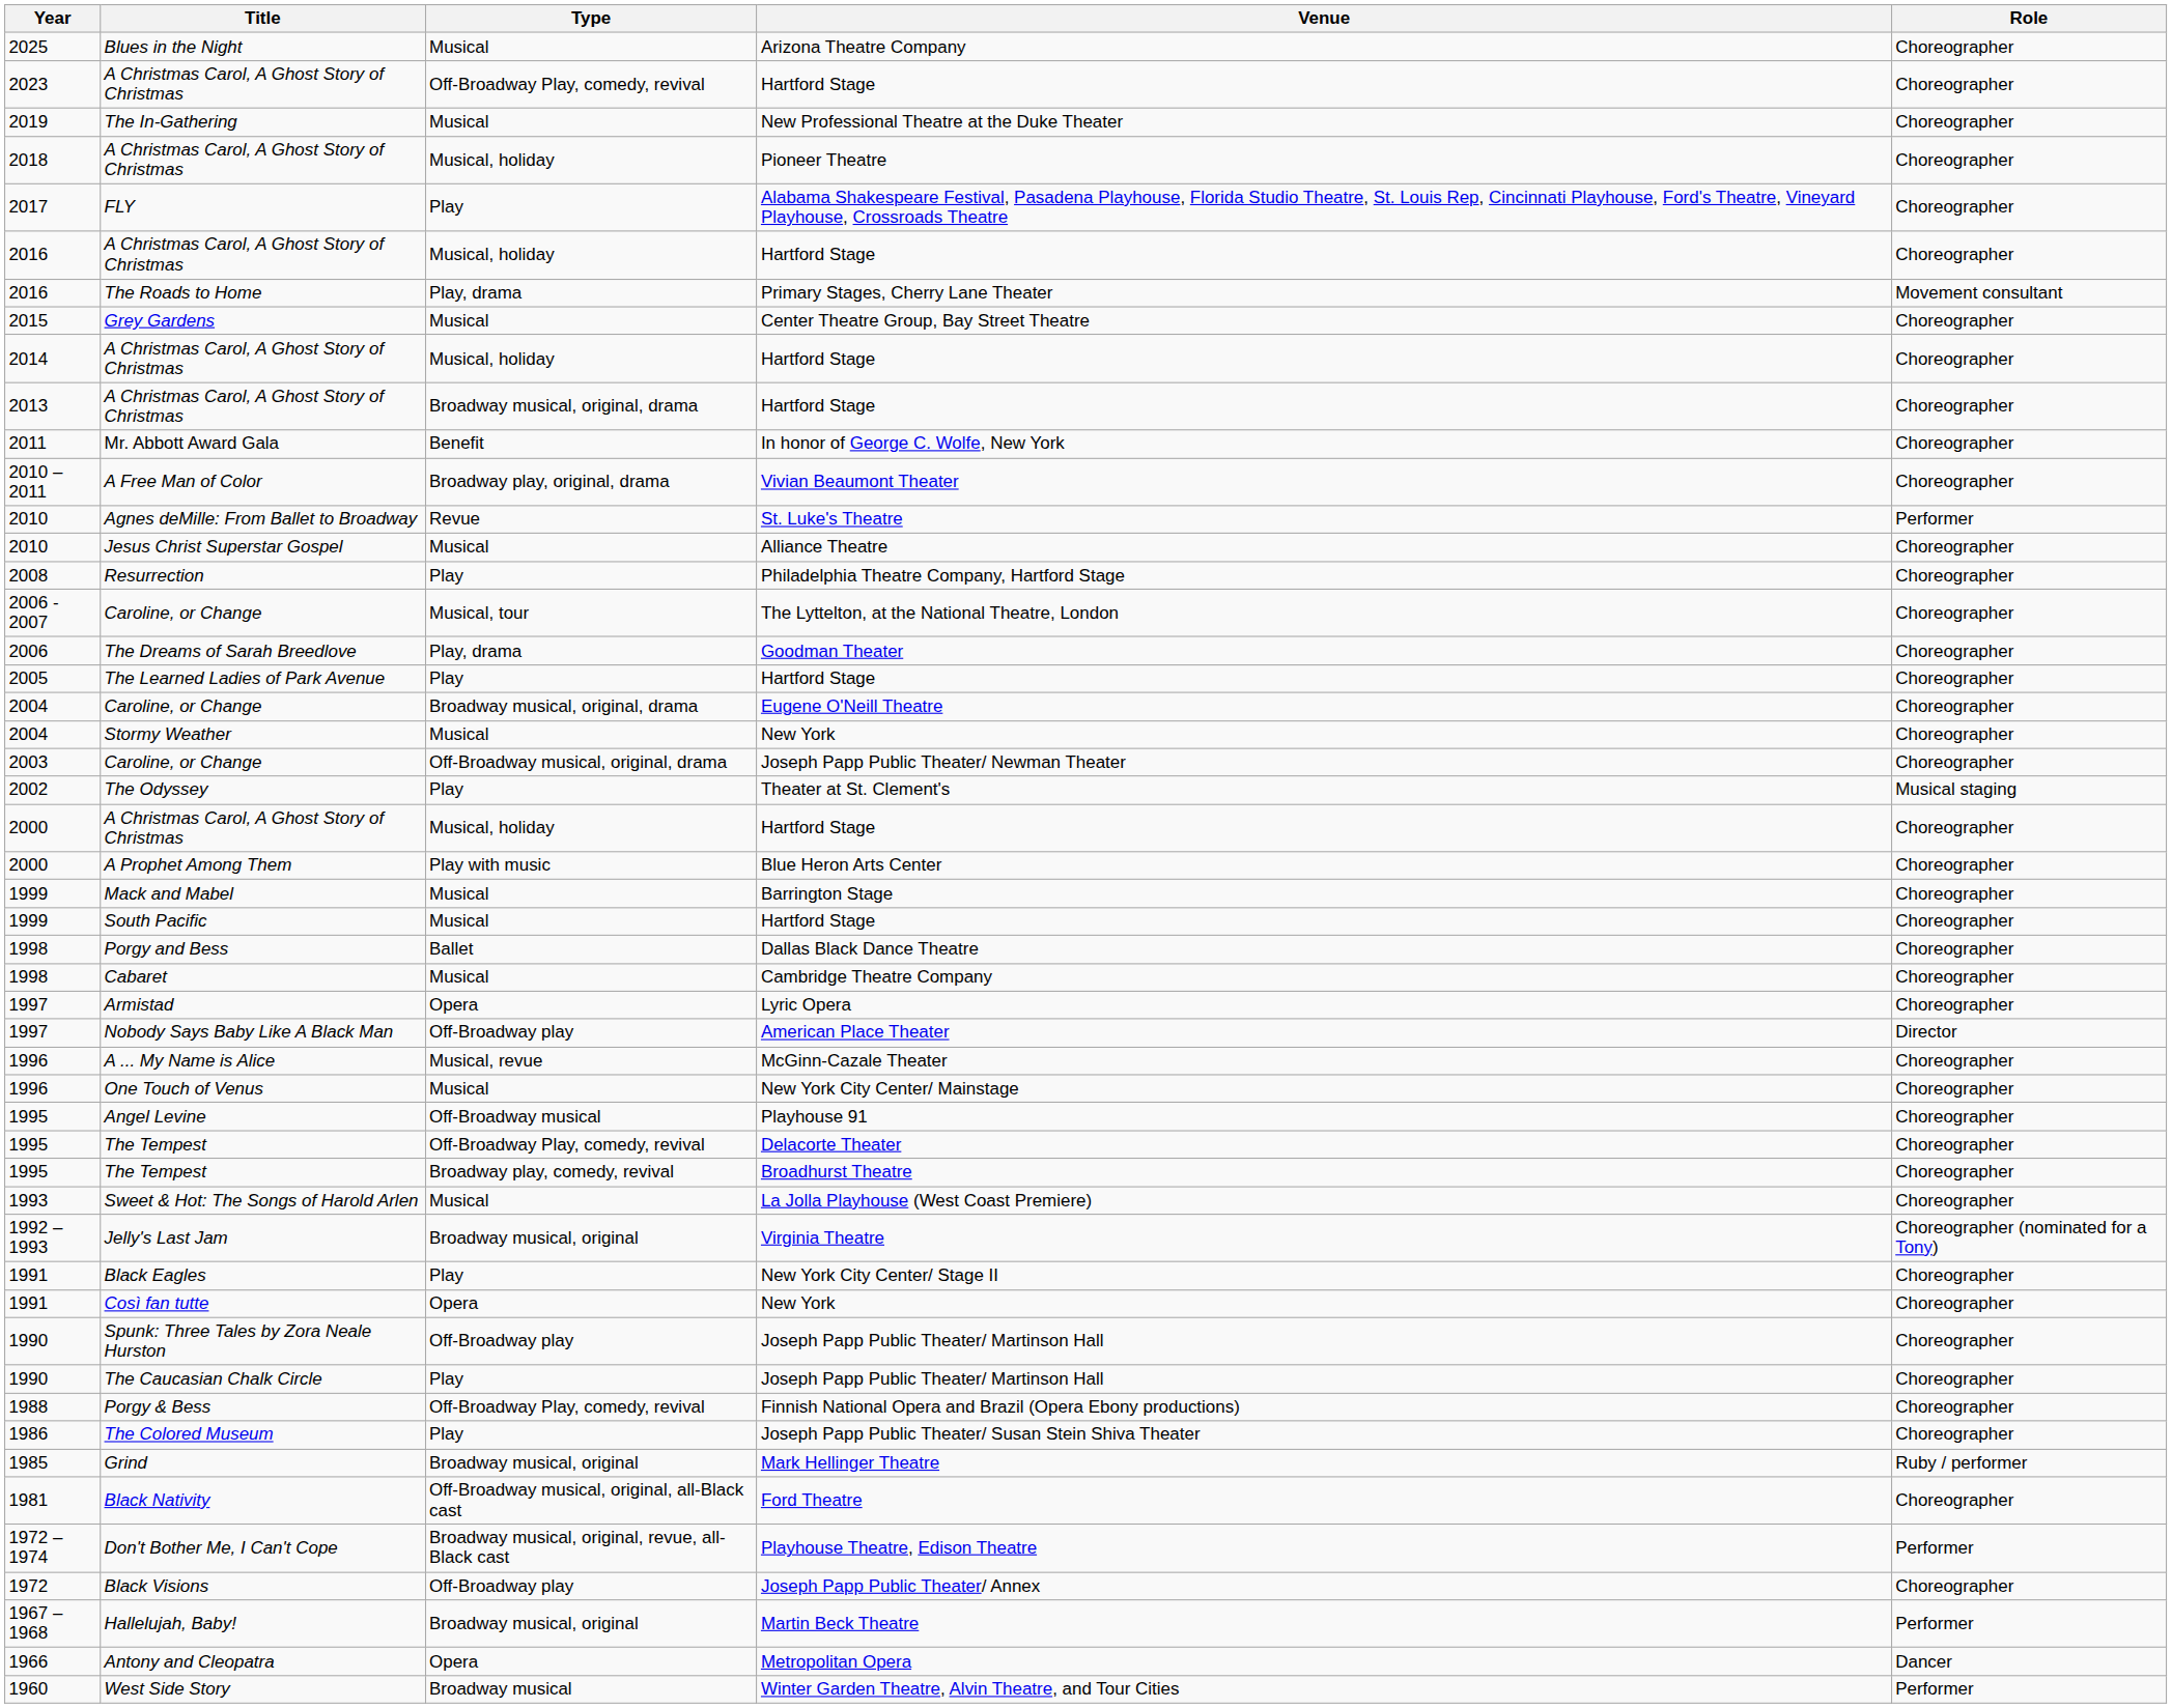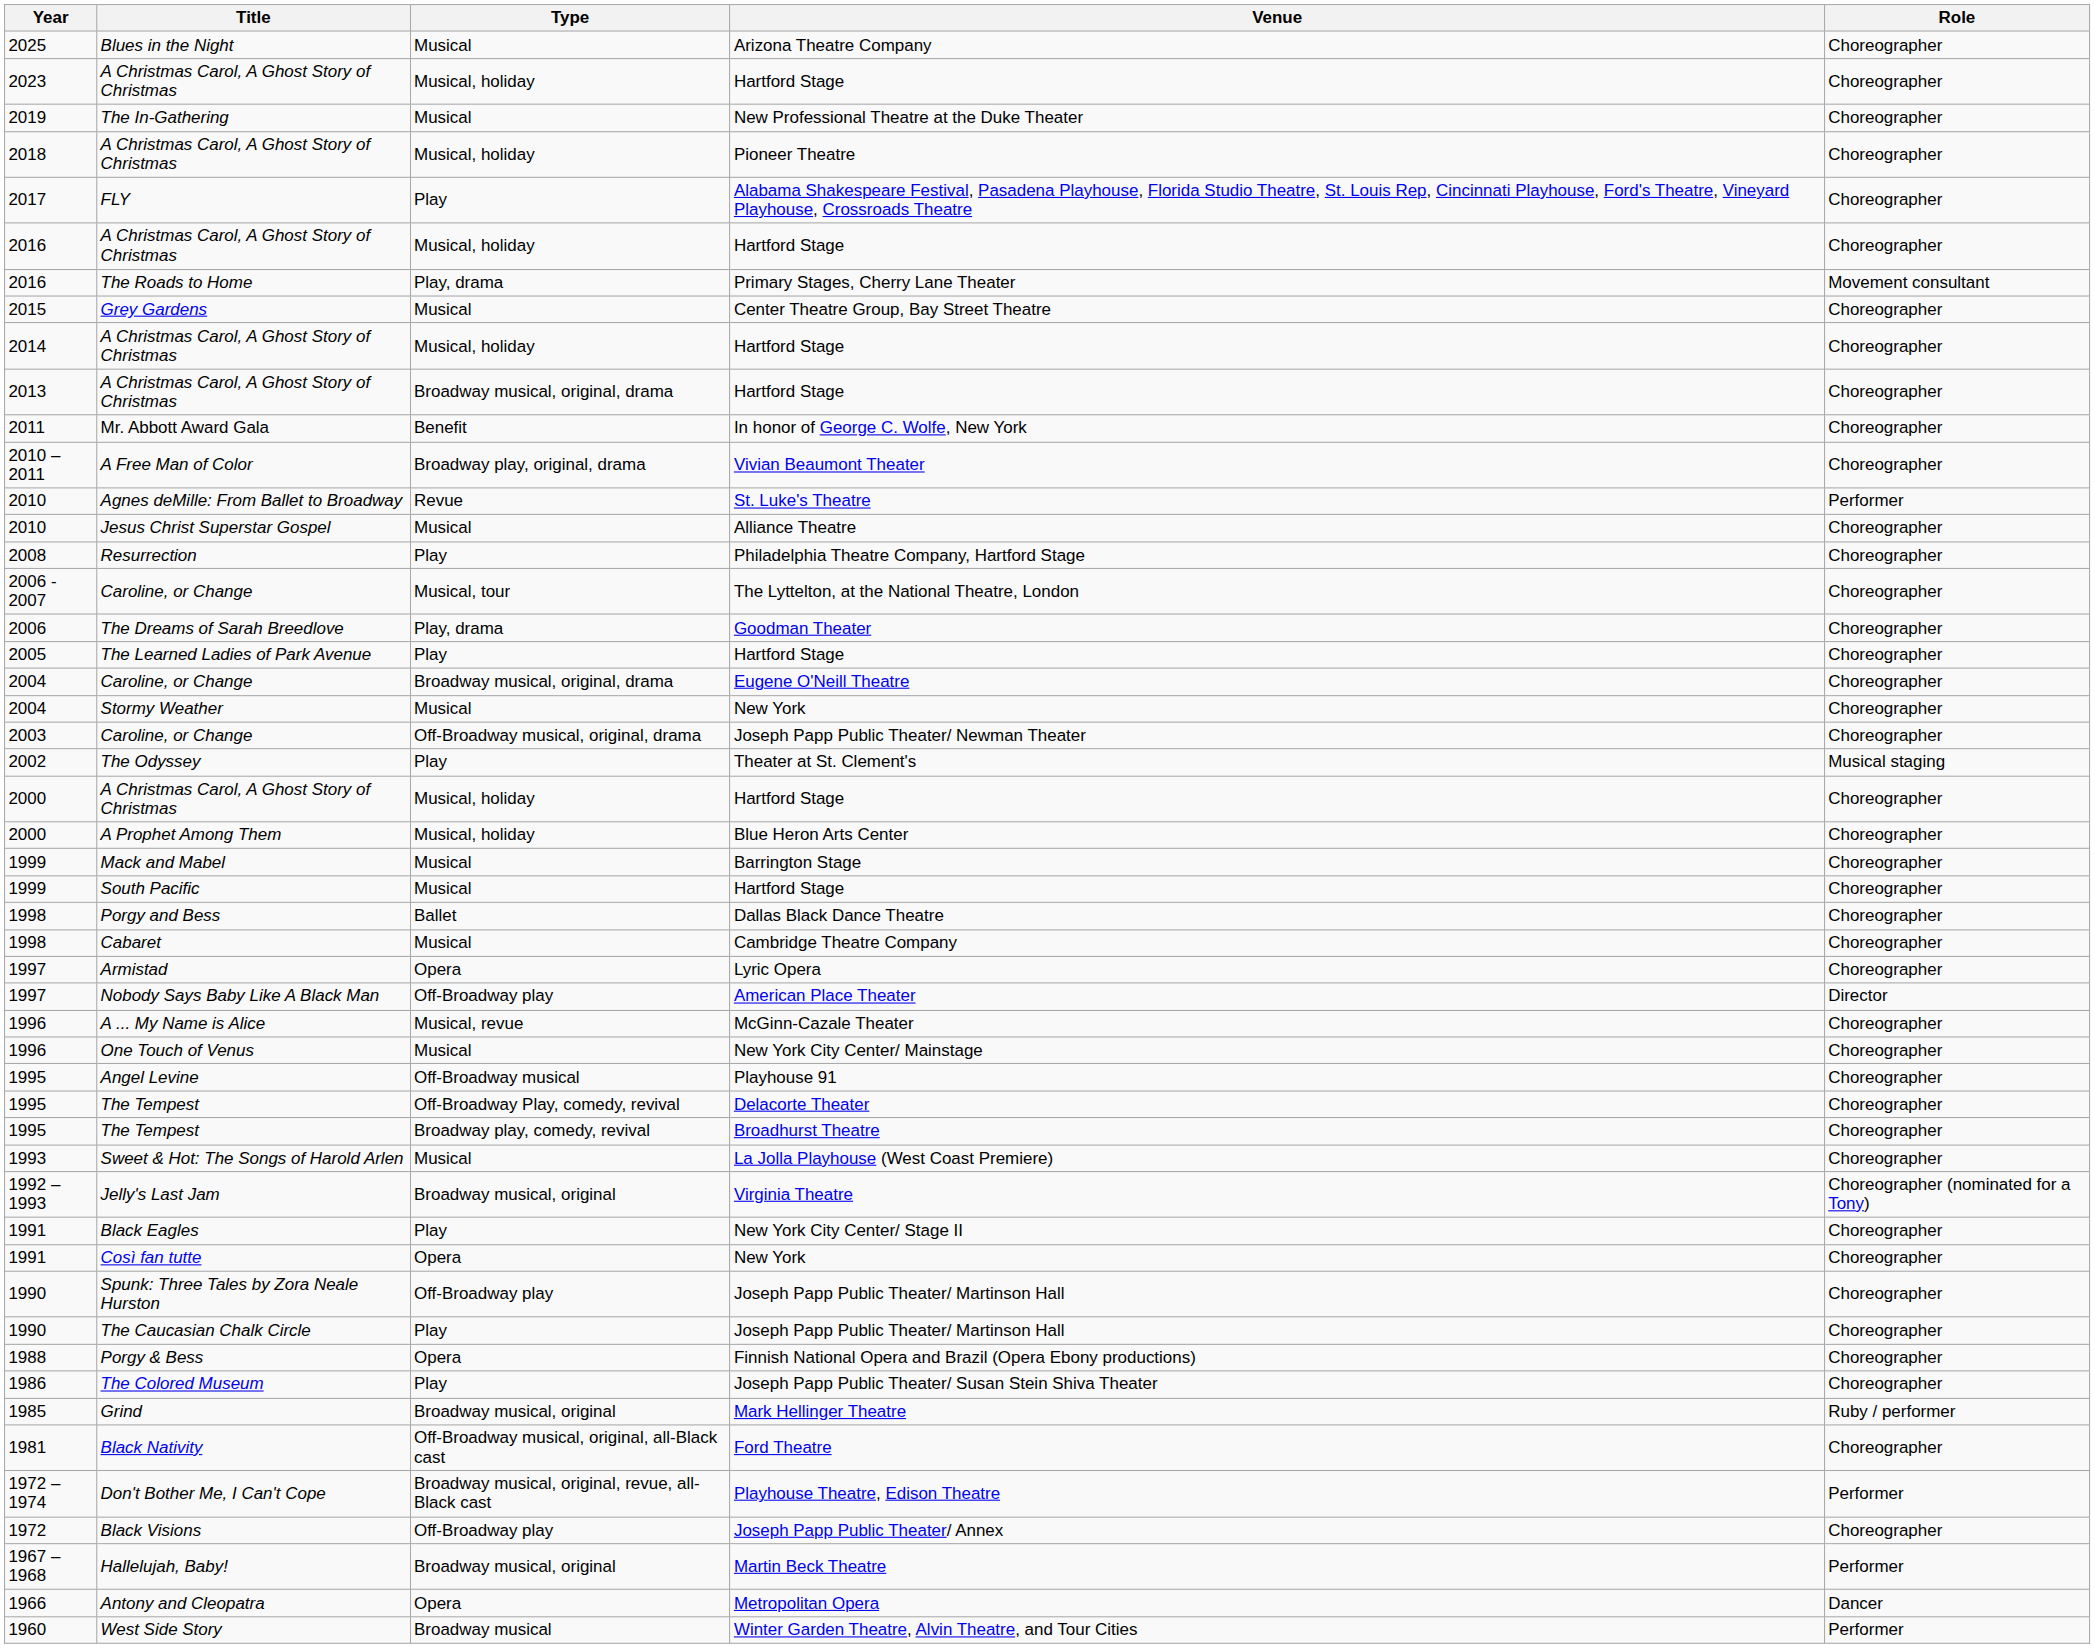 <table class="wikitable sortable">
 <tr>
 <th>Year</th>
 <th>Title</th>
 <th>Type</th>
 <th>Venue</th>
 <th>Role</th>
 </tr>
 <tr>
 <td>2025</td>
 <td><em>Blues in the Night</em></td>
 <td>Musical</td>
 <td>Arizona Theatre Company</td>
 <td>Choreographer</td>
 </tr>
 <tr>
 <td>2023</td>
 <td><em>A Christmas Carol, A Ghost Story of Christmas</em></td>
-<td>Off-Broadway Play, comedy, revival</td>
+<td>Musical, holiday</td>
 <td>Hartford Stage</td>
 <td>Choreographer</td>
 </tr>
 <tr>
 <td>2019</td>
 <td><em>The In-Gathering</em></td>
 <td>Musical</td>
 <td>New Professional Theatre at the Duke Theater</td>
 <td>Choreographer</td>
 </tr>
 <tr>
 <td>2018</td>
 <td><em>A Christmas Carol, A Ghost Story of Christmas</em></td>
 <td>Musical, holiday</td>
 <td>Pioneer Theatre</td>
 <td>Choreographer</td>
 </tr>
 <tr>
 <td>2017</td>
 <td><em>FLY</em></td>
 <td>Play</td>
 <td><a href='#'>Alabama Shakespeare Festival</a>, <a href='#'>Pasadena Playhouse</a>, <a href='#'>Florida Studio Theatre</a>, <a href='#'>St. Louis Rep</a>, <a href='#'>Cincinnati Playhouse</a>, <a href='#'>Ford's Theatre</a>, <a href='#'>Vineyard Playhouse</a>, <a href='#'>Crossroads Theatre</a></td>
 <td>Choreographer</td>
 </tr>
 <tr>
 <td>2016</td>
 <td><em>A Christmas Carol, A Ghost Story of Christmas</em></td>
 <td>Musical, holiday</td>
 <td>Hartford Stage</td>
 <td>Choreographer</td>
 </tr>
 <tr>
 <td>2016</td>
 <td><em>The Roads to Home</em></td>
 <td>Play, drama</td>
 <td>Primary Stages, Cherry Lane Theater</td>
 <td>Movement consultant</td>
 </tr>
 <tr>
 <td>2015</td>
 <td><em><a href='#'>Grey Gardens</a></em></td>
 <td>Musical</td>
 <td>Center Theatre Group, Bay Street Theatre</td>
 <td>Choreographer</td>
 </tr>
 <tr>
 <td>2014</td>
 <td><em>A Christmas Carol, A Ghost Story of Christmas</em></td>
 <td>Musical, holiday</td>
 <td>Hartford Stage</td>
 <td>Choreographer</td>
 </tr>
 <tr>
 <td>2013</td>
 <td><em>A Christmas Carol, A Ghost Story of Christmas</em></td>
 <td>Broadway musical, original, drama</td>
 <td>Hartford Stage</td>
 <td>Choreographer</td>
 </tr>
 <tr>
 <td>2011</td>
 <td>Mr. Abbott Award Gala</td>
 <td>Benefit</td>
 <td>In honor of <a href='#'>George C. Wolfe</a>, New York</td>
 <td>Choreographer</td>
 </tr>
 <tr>
 <td>2010 –  2011</td>
 <td><em>A Free Man of Color</em></td>
 <td>Broadway play, original, drama</td>
 <td><a href='#'>Vivian Beaumont Theater</a></td>
 <td>Choreographer</td>
 </tr>
 <tr>
 <td>2010</td>
 <td><em>Agnes deMille: From Ballet to Broadway</em></td>
 <td>Revue</td>
 <td><a href='#'>St. Luke's Theatre</a></td>
 <td>Performer</td>
 </tr>
 <tr>
 <td>2010</td>
 <td><em>Jesus Christ Superstar Gospel</em></td>
 <td>Musical</td>
 <td>Alliance Theatre</td>
 <td>Choreographer</td>
 </tr>
 <tr>
 <td>2008</td>
 <td><em>Resurrection</em></td>
 <td>Play</td>
 <td>Philadelphia Theatre Company, Hartford Stage</td>
 <td>Choreographer</td>
 </tr>
 <tr>
 <td>2006 - 2007</td>
 <td><em>Caroline, or Change</em></td>
 <td>Musical, tour</td>
 <td>The Lyttelton, at the National Theatre, London</td>
 <td>Choreographer</td>
 </tr>
 <tr>
 <td>2006</td>
 <td><em>The Dreams of Sarah Breedlove</em></td>
 <td>Play, drama</td>
 <td><a href='#'>Goodman Theater</a></td>
 <td>Choreographer</td>
 </tr>
 <tr>
 <td>2005</td>
 <td><em>The Learned Ladies of Park Avenue</em></td>
 <td>Play</td>
 <td>Hartford Stage</td>
 <td>Choreographer</td>
 </tr>
 <tr>
 <td>2004</td>
 <td><em>Caroline, or Change</em></td>
 <td>Broadway musical, original, drama</td>
 <td><a href='#'>Eugene O'Neill Theatre</a></td>
 <td>Choreographer</td>
 </tr>
 <tr>
 <td>2004</td>
 <td><em>Stormy Weather</em></td>
 <td>Musical</td>
 <td>New York</td>
 <td>Choreographer</td>
 </tr>
 <tr>
 <td>2003</td>
 <td><em>Caroline, or Change</em></td>
 <td>Off-Broadway musical, original, drama</td>
 <td>Joseph Papp Public Theater/ Newman Theater</td>
 <td>Choreographer</td>
 </tr>
 <tr>
 <td>2002</td>
 <td><em>The Odyssey</em></td>
 <td>Play</td>
 <td>Theater at St. Clement's</td>
 <td>Musical staging</td>
 </tr>
 <tr>
 <td>2000</td>
 <td><em>A Christmas Carol, A Ghost Story of Christmas</em></td>
 <td>Musical, holiday</td>
 <td>Hartford Stage</td>
 <td>Choreographer</td>
 </tr>
 <tr>
 <td>2000</td>
 <td><em>A Prophet Among Them</em></td>
-<td>Play with music</td>
+<td>Musical, holiday</td>
 <td>Blue Heron Arts Center</td>
 <td>Choreographer</td>
 </tr>
 <tr>
 <td>1999</td>
 <td><em>Mack and Mabel</em></td>
 <td>Musical</td>
 <td>Barrington Stage</td>
 <td>Choreographer</td>
 </tr>
 <tr>
 <td>1999</td>
 <td><em>South Pacific</em></td>
 <td>Musical</td>
 <td>Hartford Stage</td>
 <td>Choreographer</td>
 </tr>
 <tr>
 <td>1998</td>
 <td><em>Porgy and Bess</em></td>
 <td>Ballet</td>
 <td>Dallas Black Dance Theatre</td>
 <td>Choreographer</td>
 </tr>
 <tr>
 <td>1998</td>
 <td><em>Cabaret</em></td>
 <td>Musical</td>
 <td>Cambridge Theatre Company</td>
 <td>Choreographer</td>
 </tr>
 <tr>
 <td>1997</td>
 <td><em>Armistad</em></td>
 <td>Opera</td>
 <td>Lyric Opera</td>
 <td>Choreographer</td>
 </tr>
 <tr>
 <td>1997</td>
 <td><em>Nobody Says Baby Like A Black Man</em></td>
 <td>Off-Broadway play</td>
 <td><a href='#'>American Place Theater</a></td>
 <td>Director</td>
 </tr>
 <tr>
 <td>1996</td>
 <td><em>A ... My Name is Alice</em></td>
 <td>Musical, revue</td>
 <td>McGinn-Cazale Theater</td>
 <td>Choreographer</td>
 </tr>
 <tr>
 <td>1996</td>
 <td><em>One Touch of Venus</em></td>
 <td>Musical</td>
 <td>New York City Center/ Mainstage</td>
 <td>Choreographer</td>
 </tr>
 <tr>
 <td>1995</td>
 <td><em>Angel Levine</em></td>
 <td>Off-Broadway musical</td>
 <td>Playhouse 91</td>
 <td>Choreographer</td>
 </tr>
 <tr>
 <td>1995</td>
 <td><em>The Tempest</em></td>
 <td>Off-Broadway Play, comedy, revival</td>
 <td><a href='#'>Delacorte Theater</a></td>
 <td>Choreographer</td>
 </tr>
 <tr>
 <td>1995</td>
 <td><em>The Tempest</em></td>
 <td>Broadway play, comedy, revival</td>
 <td><a href='#'>Broadhurst Theatre</a></td>
 <td>Choreographer</td>
 </tr>
 <tr>
 <td>1993</td>
 <td><em>Sweet & Hot: The Songs of Harold Arlen</em></td>
 <td>Musical</td>
 <td><a href='#'>La Jolla Playhouse</a> (West Coast Premiere)</td>
 <td>Choreographer</td>
 </tr>
 <tr>
 <td>1992 – 1993</td>
 <td><em>Jelly's Last Jam</em></td>
 <td>Broadway musical, original</td>
 <td><a href='#'>Virginia Theatre</a></td>
 <td>Choreographer (nominated for a <a href='#'>Tony</a>)</td>
 </tr>
 <tr>
 <td>1991</td>
 <td><em>Black Eagles</em></td>
 <td>Play</td>
 <td>New York City Center/ Stage II</td>
 <td>Choreographer</td>
 </tr>
 <tr>
 <td>1991</td>
 <td><em><a href='#'>Così fan tutte</a></em></td>
 <td>Opera</td>
 <td>New York</td>
 <td>Choreographer</td>
 </tr>
 <tr>
 <td>1990</td>
 <td><em>Spunk: Three Tales by Zora Neale Hurston</em></td>
 <td>Off-Broadway play</td>
 <td>Joseph Papp Public Theater/ Martinson Hall</td>
 <td>Choreographer</td>
 </tr>
 <tr>
 <td>1990</td>
 <td><em>The Caucasian Chalk Circle</em></td>
 <td>Play</td>
 <td>Joseph Papp Public Theater/ Martinson Hall</td>
 <td>Choreographer</td>
 </tr>
 <tr>
 <td>1988</td>
 <td><em>Porgy & Bess</em></td>
-<td>Off-Broadway Play, comedy, revival</td>
+<td>Opera</td>
 <td>Finnish National Opera and Brazil (Opera Ebony productions)</td>
 <td>Choreographer</td>
 </tr>
 <tr>
 <td>1986</td>
 <td><em><a href='#'>The Colored Museum</a></em></td>
 <td>Play</td>
 <td>Joseph Papp Public Theater/ Susan Stein Shiva Theater</td>
 <td>Choreographer</td>
 </tr>
 <tr>
 <td>1985</td>
 <td><em>Grind</em></td>
 <td>Broadway musical, original</td>
 <td><a href='#'>Mark Hellinger Theatre</a></td>
 <td>Ruby / performer</td>
 </tr>
 <tr>
 <td>1981</td>
 <td><em><a href='#'>Black Nativity</a></em></td>
 <td>Off-Broadway musical, original, all-Black cast</td>
 <td><a href='#'>Ford Theatre</a></td>
 <td>Choreographer</td>
 </tr>
 <tr>
 <td>1972 – 1974</td>
 <td><em>Don't Bother Me, I Can't Cope</em></td>
 <td>Broadway musical, original, revue, all-Black cast</td>
 <td><a href='#'>Playhouse Theatre</a>, <a href='#'>Edison Theatre</a></td>
 <td>Performer</td>
 </tr>
 <tr>
 <td>1972</td>
 <td><em>Black Visions</em></td>
 <td>Off-Broadway play</td>
 <td><a href='#'>Joseph Papp Public Theater</a>/ Annex</td>
 <td>Choreographer</td>
 </tr>
 <tr>
 <td>1967 – 1968</td>
 <td><em>Hallelujah, Baby!</em></td>
 <td>Broadway musical, original</td>
 <td><a href='#'>Martin Beck Theatre</a></td>
 <td>Performer</td>
 </tr>
 <tr>
 <td>1966</td>
 <td><em>Antony and Cleopatra</em></td>
 <td>Opera</td>
 <td><a href='#'>Metropolitan Opera</a></td>
 <td>Dancer</td>
 </tr>
 <tr>
 <td>1960</td>
 <td><em>West Side Story</em></td>
 <td>Broadway musical</td>
 <td><a href='#'>Winter Garden Theatre</a>, <a href='#'>Alvin Theatre</a>, and Tour Cities</td>
 <td>Performer</td>
 </tr>
 </table>
